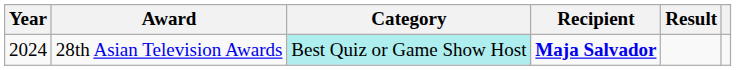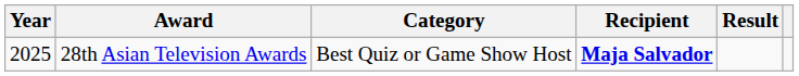 <table class="wikitable">
 <tr>
 <th>Year</th>
 <th>Award</th>
 <th>Category</th>
 <th>Recipient</th>
 <th>Result</th>
 <th></th>
 </tr>
 <tr>
-<td>2024</td>
+<td>2025</td>
 <td>28th <a href='#'>Asian Television Awards</a></td>
-<td style="background: paleturquoise;">Best Quiz or Game Show Host</td>
+<td>Best Quiz or Game Show Host</td>
 <td><strong><a href='#'>Maja Salvador</a></strong></td>
 <td></td>
 <td></td>
 </tr>
 </table>
